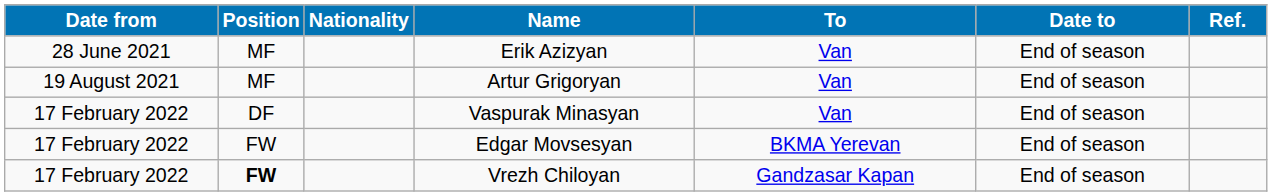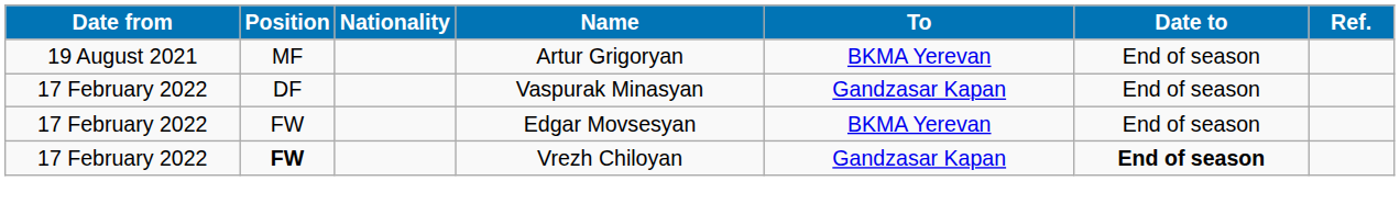 <table class="wikitable"  style="text-align:center; font-size:90%; ">
 <tr>
 <th style="background:#0174B5; color:#FFFFFF; width:150px;">Date from</th>
 <th style="background:#0174B5; color:#FFFFFF; width:50px;">Position</th>
 <th style="background:#0174B5; color:#FFFFFF; width:50px;">Nationality</th>
 <th style="background:#0174B5; color:#FFFFFF; width:200px;">Name</th>
 <th style="background:#0174B5; color:#FFFFFF; width:200px;">To</th>
 <th style="background:#0174B5; color:#FFFFFF; width:150px;">Date to</th>
 <th style="background:#0174B5; color:#FFFFFF; width:50px;">Ref.</th>
 </tr>
 <tr>
-<td>28 June 2021</td>
-<td>MF</td>
-<td></td>
-<td>Erik Azizyan</td>
-<td><a href='#'>Van</a></td>
-<td>End of season</td>
-<td></td>
-</tr>
-<tr>
 <td>19 August 2021</td>
 <td>MF</td>
 <td></td>
 <td>Artur Grigoryan</td>
-<td><a href='#'>Van</a></td>
+<td><a href='#'>BKMA Yerevan</a></td>
 <td>End of season</td>
 <td></td>
 </tr>
 <tr>
 <td>17 February 2022</td>
 <td>DF</td>
 <td></td>
 <td>Vaspurak Minasyan</td>
-<td><a href='#'>Van</a></td>
+<td><a href='#'>Gandzasar Kapan</a></td>
 <td>End of season</td>
 <td></td>
 </tr>
 <tr>
 <td>17 February 2022</td>
 <td>FW</td>
 <td></td>
 <td>Edgar Movsesyan</td>
 <td><a href='#'>BKMA Yerevan</a></td>
 <td>End of season</td>
 <td></td>
 </tr>
 <tr>
 <td>17 February 2022</td>
 <td><strong>FW</strong></td>
 <td></td>
 <td>Vrezh Chiloyan</td>
 <td><a href='#'>Gandzasar Kapan</a></td>
-<td>End of season</td>
+<td><strong>End of season</strong></td>
 <td></td>
 </tr>
 </table>
